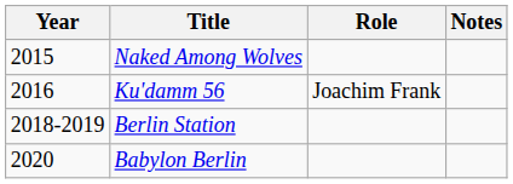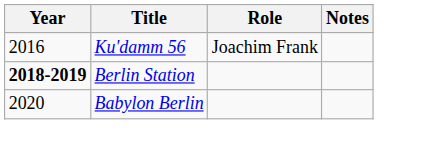 <table class="wikitable sortable">
 <tr>
 <th>Year</th>
 <th>Title</th>
 <th>Role</th>
 <th class="unsortable">Notes</th>
 </tr>
 <tr>
-<td>2015</td>
-<td><em><a href='#'>Naked Among Wolves</a></em></td>
-<td></td>
-<td></td>
-</tr>
-<tr>
 <td>2016</td>
 <td><em><a href='#'>Ku'damm 56</a></em></td>
 <td>Joachim Frank</td>
 <td></td>
 </tr>
 <tr>
-<td>2018-2019</td>
+<td><strong>2018-2019</strong></td>
 <td><em><a href='#'>Berlin Station</a></em></td>
 <td></td>
 <td></td>
 </tr>
 <tr>
 <td>2020</td>
 <td><em><a href='#'>Babylon Berlin</a></em></td>
 <td></td>
 <td></td>
 </tr>
 </table>
